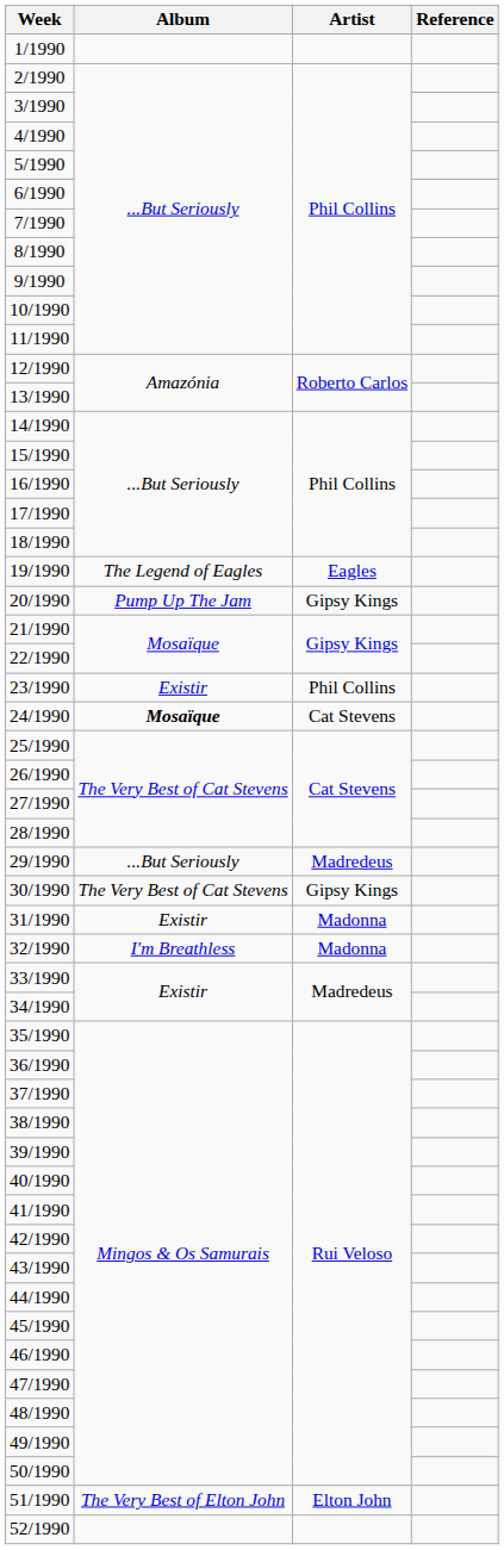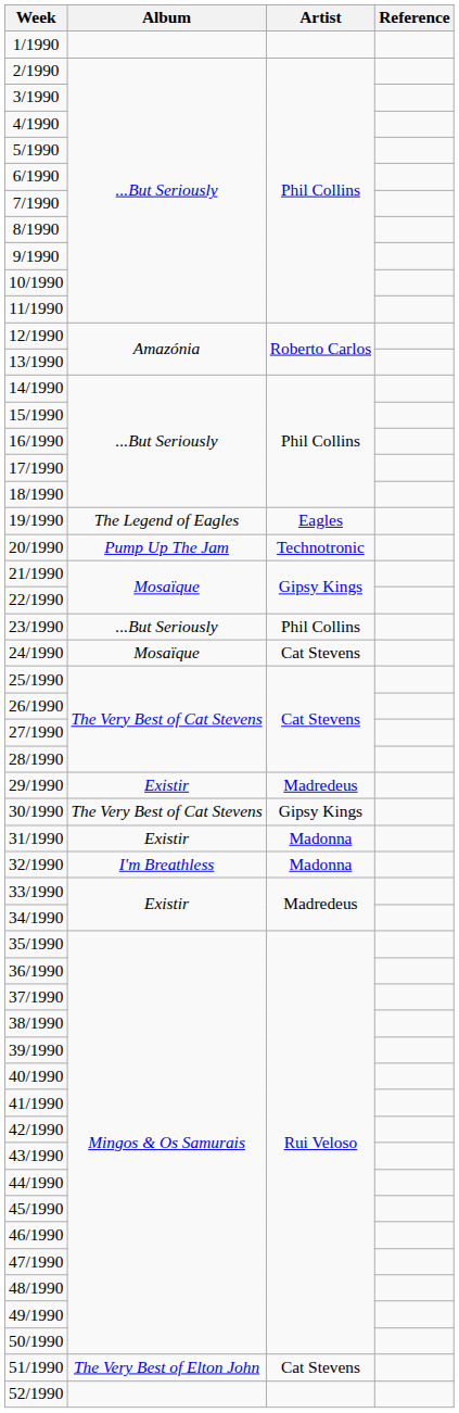 <table class="wikitable" style="text-align:center">
 <tr>
 <th>Week</th>
 <th>Album</th>
 <th>Artist</th>
 <th>Reference</th>
 </tr>
 <tr>
 <td>1/1990</td>
 <td></td>
 <td></td>
 <td></td>
 </tr>
 <tr>
 <td>2/1990</td>
 <td rowspan="10"><em><a href='#'>...But Seriously</a></em></td>
 <td rowspan="10"><a href='#'>Phil Collins</a></td>
 <td></td>
 </tr>
 <tr>
 <td>3/1990</td>
 <td></td>
 </tr>
 <tr>
 <td>4/1990</td>
 <td></td>
 </tr>
 <tr>
 <td>5/1990</td>
 <td></td>
 </tr>
 <tr>
 <td>6/1990</td>
 <td></td>
 </tr>
 <tr>
 <td>7/1990</td>
 <td></td>
 </tr>
 <tr>
 <td>8/1990</td>
 <td></td>
 </tr>
 <tr>
 <td>9/1990</td>
 <td></td>
 </tr>
 <tr>
 <td>10/1990</td>
 <td></td>
 </tr>
 <tr>
 <td>11/1990</td>
 <td></td>
 </tr>
 <tr>
 <td>12/1990</td>
 <td rowspan="2"><em>Amazónia</em></td>
 <td rowspan="2"><a href='#'>Roberto Carlos</a></td>
 <td></td>
 </tr>
 <tr>
 <td>13/1990</td>
 <td></td>
 </tr>
 <tr>
 <td>14/1990</td>
 <td rowspan="5"><em>...But Seriously</em></td>
 <td rowspan="5">Phil Collins</td>
 <td></td>
 </tr>
 <tr>
 <td>15/1990</td>
 <td></td>
 </tr>
 <tr>
 <td>16/1990</td>
 <td></td>
 </tr>
 <tr>
 <td>17/1990</td>
 <td></td>
 </tr>
 <tr>
 <td>18/1990</td>
 <td></td>
 </tr>
 <tr>
 <td>19/1990</td>
 <td><em>The Legend of Eagles</em></td>
 <td><a href='#'>Eagles</a></td>
 <td></td>
 </tr>
 <tr>
 <td>20/1990</td>
 <td><em><a href='#'>Pump Up The Jam</a></em></td>
-<td>Gipsy Kings</td>
+<td><a href='#'>Technotronic</a></td>
 <td></td>
 </tr>
 <tr>
 <td>21/1990</td>
 <td rowspan="2"><em><a href='#'>Mosaïque</a></em></td>
 <td rowspan="2"><a href='#'>Gipsy Kings</a></td>
 <td></td>
 </tr>
 <tr>
 <td>22/1990</td>
 <td></td>
 </tr>
 <tr>
 <td>23/1990</td>
-<td><em><a href='#'>Existir</a></em></td>
+<td><em>...But Seriously</em></td>
 <td>Phil Collins</td>
 <td></td>
 </tr>
 <tr>
 <td>24/1990</td>
-<td><strong><em>Mosaïque</em></strong></td>
+<td><em>Mosaïque</em></td>
 <td>Cat Stevens</td>
 <td></td>
 </tr>
 <tr>
 <td>25/1990</td>
 <td rowspan="4"><em><a href='#'>The Very Best of Cat Stevens</a></em></td>
 <td rowspan="4"><a href='#'>Cat Stevens</a></td>
 <td></td>
 </tr>
 <tr>
 <td>26/1990</td>
 <td></td>
 </tr>
 <tr>
 <td>27/1990</td>
 <td></td>
 </tr>
 <tr>
 <td>28/1990</td>
 <td></td>
 </tr>
 <tr>
 <td>29/1990</td>
-<td><em>...But Seriously</em></td>
+<td><em><a href='#'>Existir</a></em></td>
 <td><a href='#'>Madredeus</a></td>
 <td></td>
 </tr>
 <tr>
 <td>30/1990</td>
 <td><em>The Very Best of Cat Stevens</em></td>
 <td>Gipsy Kings</td>
 <td></td>
 </tr>
 <tr>
 <td>31/1990</td>
 <td><em>Existir</em></td>
 <td><a href='#'>Madonna</a></td>
 <td></td>
 </tr>
 <tr>
 <td>32/1990</td>
 <td><em><a href='#'>I'm Breathless</a></em></td>
 <td><a href='#'>Madonna</a></td>
 <td></td>
 </tr>
 <tr>
 <td>33/1990</td>
 <td rowspan="2"><em>Existir</em></td>
 <td rowspan="2">Madredeus</td>
 <td></td>
 </tr>
 <tr>
 <td>34/1990</td>
 <td></td>
 </tr>
 <tr>
 <td>35/1990</td>
 <td rowspan="16"><em><a href='#'>Mingos & Os Samurais</a></em></td>
 <td rowspan="16"><a href='#'>Rui Veloso</a></td>
 <td></td>
 </tr>
 <tr>
 <td>36/1990</td>
 <td></td>
 </tr>
 <tr>
 <td>37/1990</td>
 <td></td>
 </tr>
 <tr>
 <td>38/1990</td>
 <td></td>
 </tr>
 <tr>
 <td>39/1990</td>
 <td></td>
 </tr>
 <tr>
 <td>40/1990</td>
 <td></td>
 </tr>
 <tr>
 <td>41/1990</td>
 <td></td>
 </tr>
 <tr>
 <td>42/1990</td>
 <td></td>
 </tr>
 <tr>
 <td>43/1990</td>
 <td></td>
 </tr>
 <tr>
 <td>44/1990</td>
 <td></td>
 </tr>
 <tr>
 <td>45/1990</td>
 <td></td>
 </tr>
 <tr>
 <td>46/1990</td>
 <td></td>
 </tr>
 <tr>
 <td>47/1990</td>
 <td></td>
 </tr>
 <tr>
 <td>48/1990</td>
 <td></td>
 </tr>
 <tr>
 <td>49/1990</td>
 <td></td>
 </tr>
 <tr>
 <td>50/1990</td>
 <td></td>
 </tr>
 <tr>
 <td>51/1990</td>
 <td><em><a href='#'>The Very Best of Elton John</a></em></td>
-<td><a href='#'>Elton John</a></td>
+<td>Cat Stevens</td>
 <td></td>
 </tr>
 <tr>
 <td>52/1990</td>
 <td></td>
 <td></td>
 <td></td>
 </tr>
 </table>
